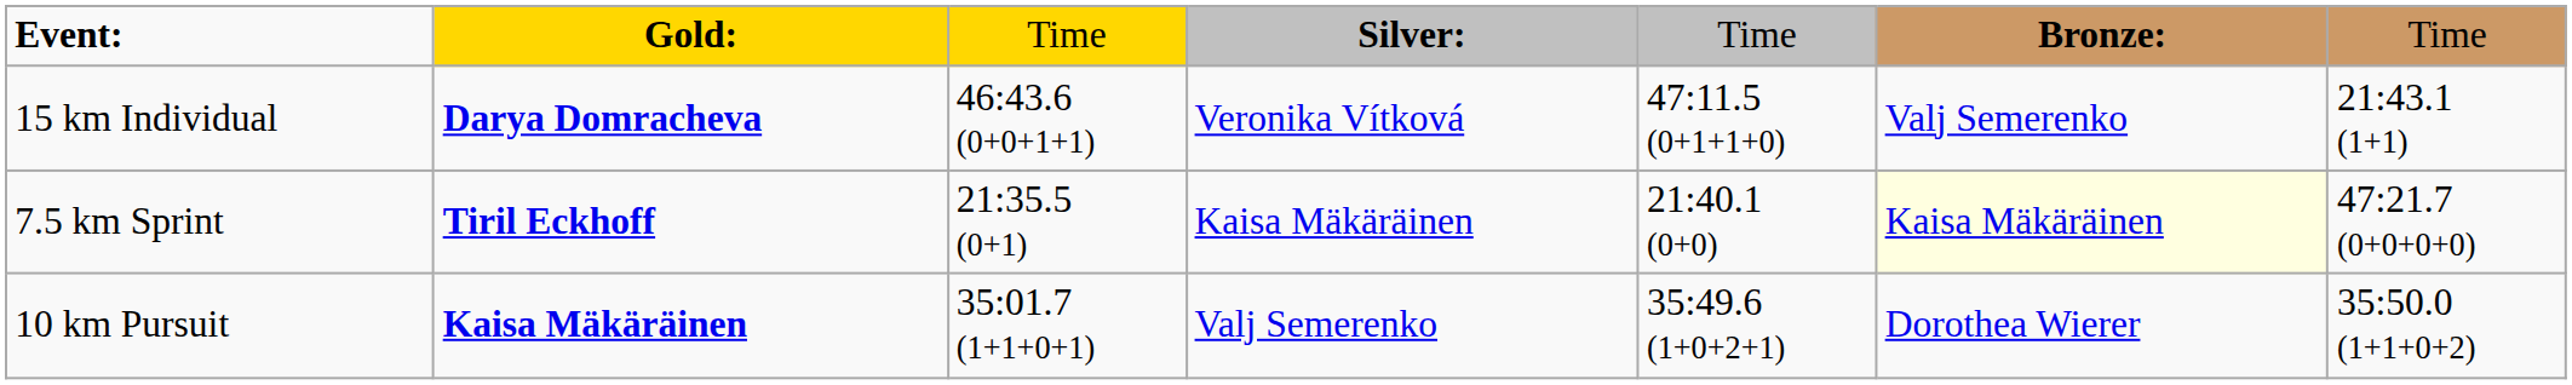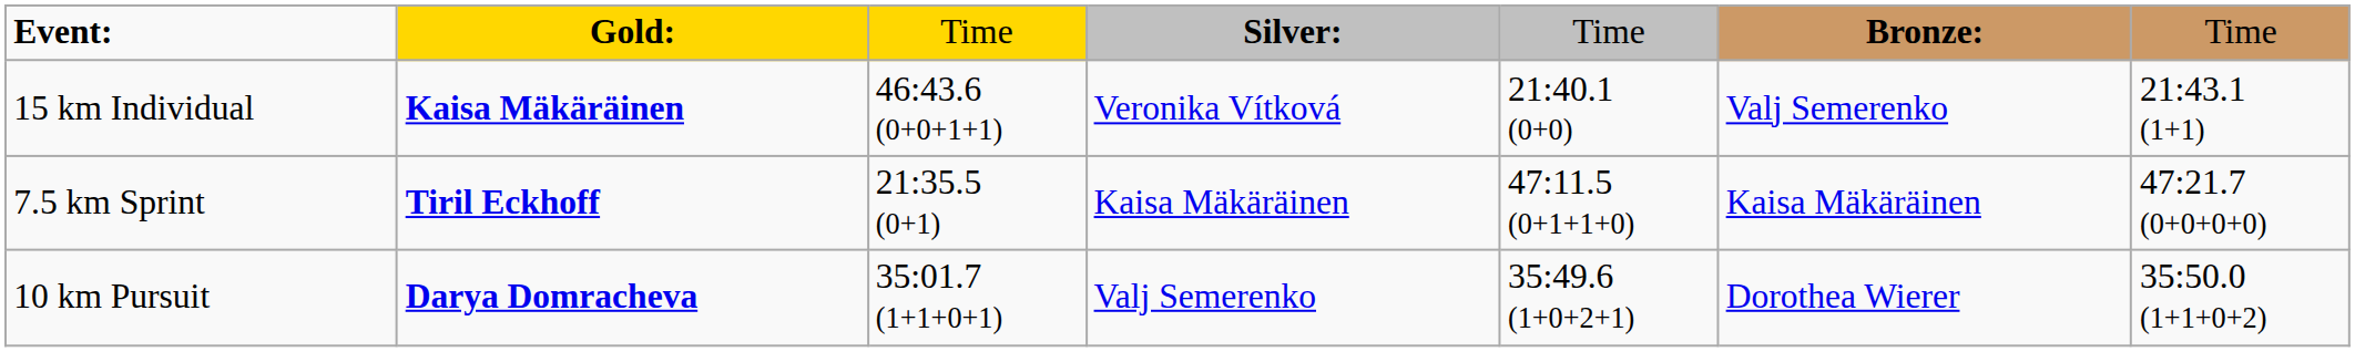 <table class="wikitable" width=85%>
 <tr>
 <td><strong>Event:</strong></td>
 <td style="text-align:center;background-color:gold;"><strong>Gold:</strong></td>
 <td style="text-align:center;background-color:gold;">Time</td>
 <td style="text-align:center;background-color:silver;"><strong>Silver:</strong></td>
 <td style="text-align:center;background-color:silver;">Time</td>
 <td style="text-align:center;background-color:#CC9966;"><strong>Bronze:</strong></td>
 <td style="text-align:center;background-color:#CC9966;">Time</td>
 </tr>
 <tr>
 <td>15 km Individual<br></td>
-<td><strong><a href='#'>Darya Domracheva</a></strong><br><small></small></td>
+<td><strong><a href='#'>Kaisa Mäkäräinen</a></strong><br><small></small></td>
 <td>46:43.6<br><small>(0+0+1+1)</small></td>
 <td><a href='#'>Veronika Vítková</a><br><small></small></td>
-<td>47:11.5<br><small>(0+1+1+0)</small></td>
+<td>21:40.1<br><small>(0+0)</small></td>
 <td><a href='#'>Valj Semerenko</a><br><small></small></td>
 <td>21:43.1<br><small>(1+1)</small></td>
 </tr>
 <tr>
 <td>7.5 km Sprint<br></td>
 <td><strong><a href='#'>Tiril Eckhoff</a></strong><br><small></small></td>
 <td>21:35.5<br><small>(0+1)</small></td>
 <td><a href='#'>Kaisa Mäkäräinen</a><br><small></small></td>
-<td>21:40.1<br><small>(0+0)</small></td>
-<td style="background: lightyellow;"><a href='#'>Kaisa Mäkäräinen</a><br><small></small></td>
+<td>47:11.5<br><small>(0+1+1+0)</small></td>
+<td><a href='#'>Kaisa Mäkäräinen</a><br><small></small></td>
 <td>47:21.7<br><small>(0+0+0+0)</small></td>
 </tr>
 <tr>
 <td>10 km Pursuit<br></td>
-<td><strong><a href='#'>Kaisa Mäkäräinen</a></strong><br><small></small></td>
+<td><strong><a href='#'>Darya Domracheva</a></strong><br><small></small></td>
 <td>35:01.7<br><small>(1+1+0+1)</small></td>
 <td><a href='#'>Valj Semerenko</a><br><small></small></td>
 <td>35:49.6<br><small>(1+0+2+1)</small></td>
 <td><a href='#'>Dorothea Wierer</a><br><small></small></td>
 <td>35:50.0<br><small>(1+1+0+2)</small></td>
 </tr>
 </table>
